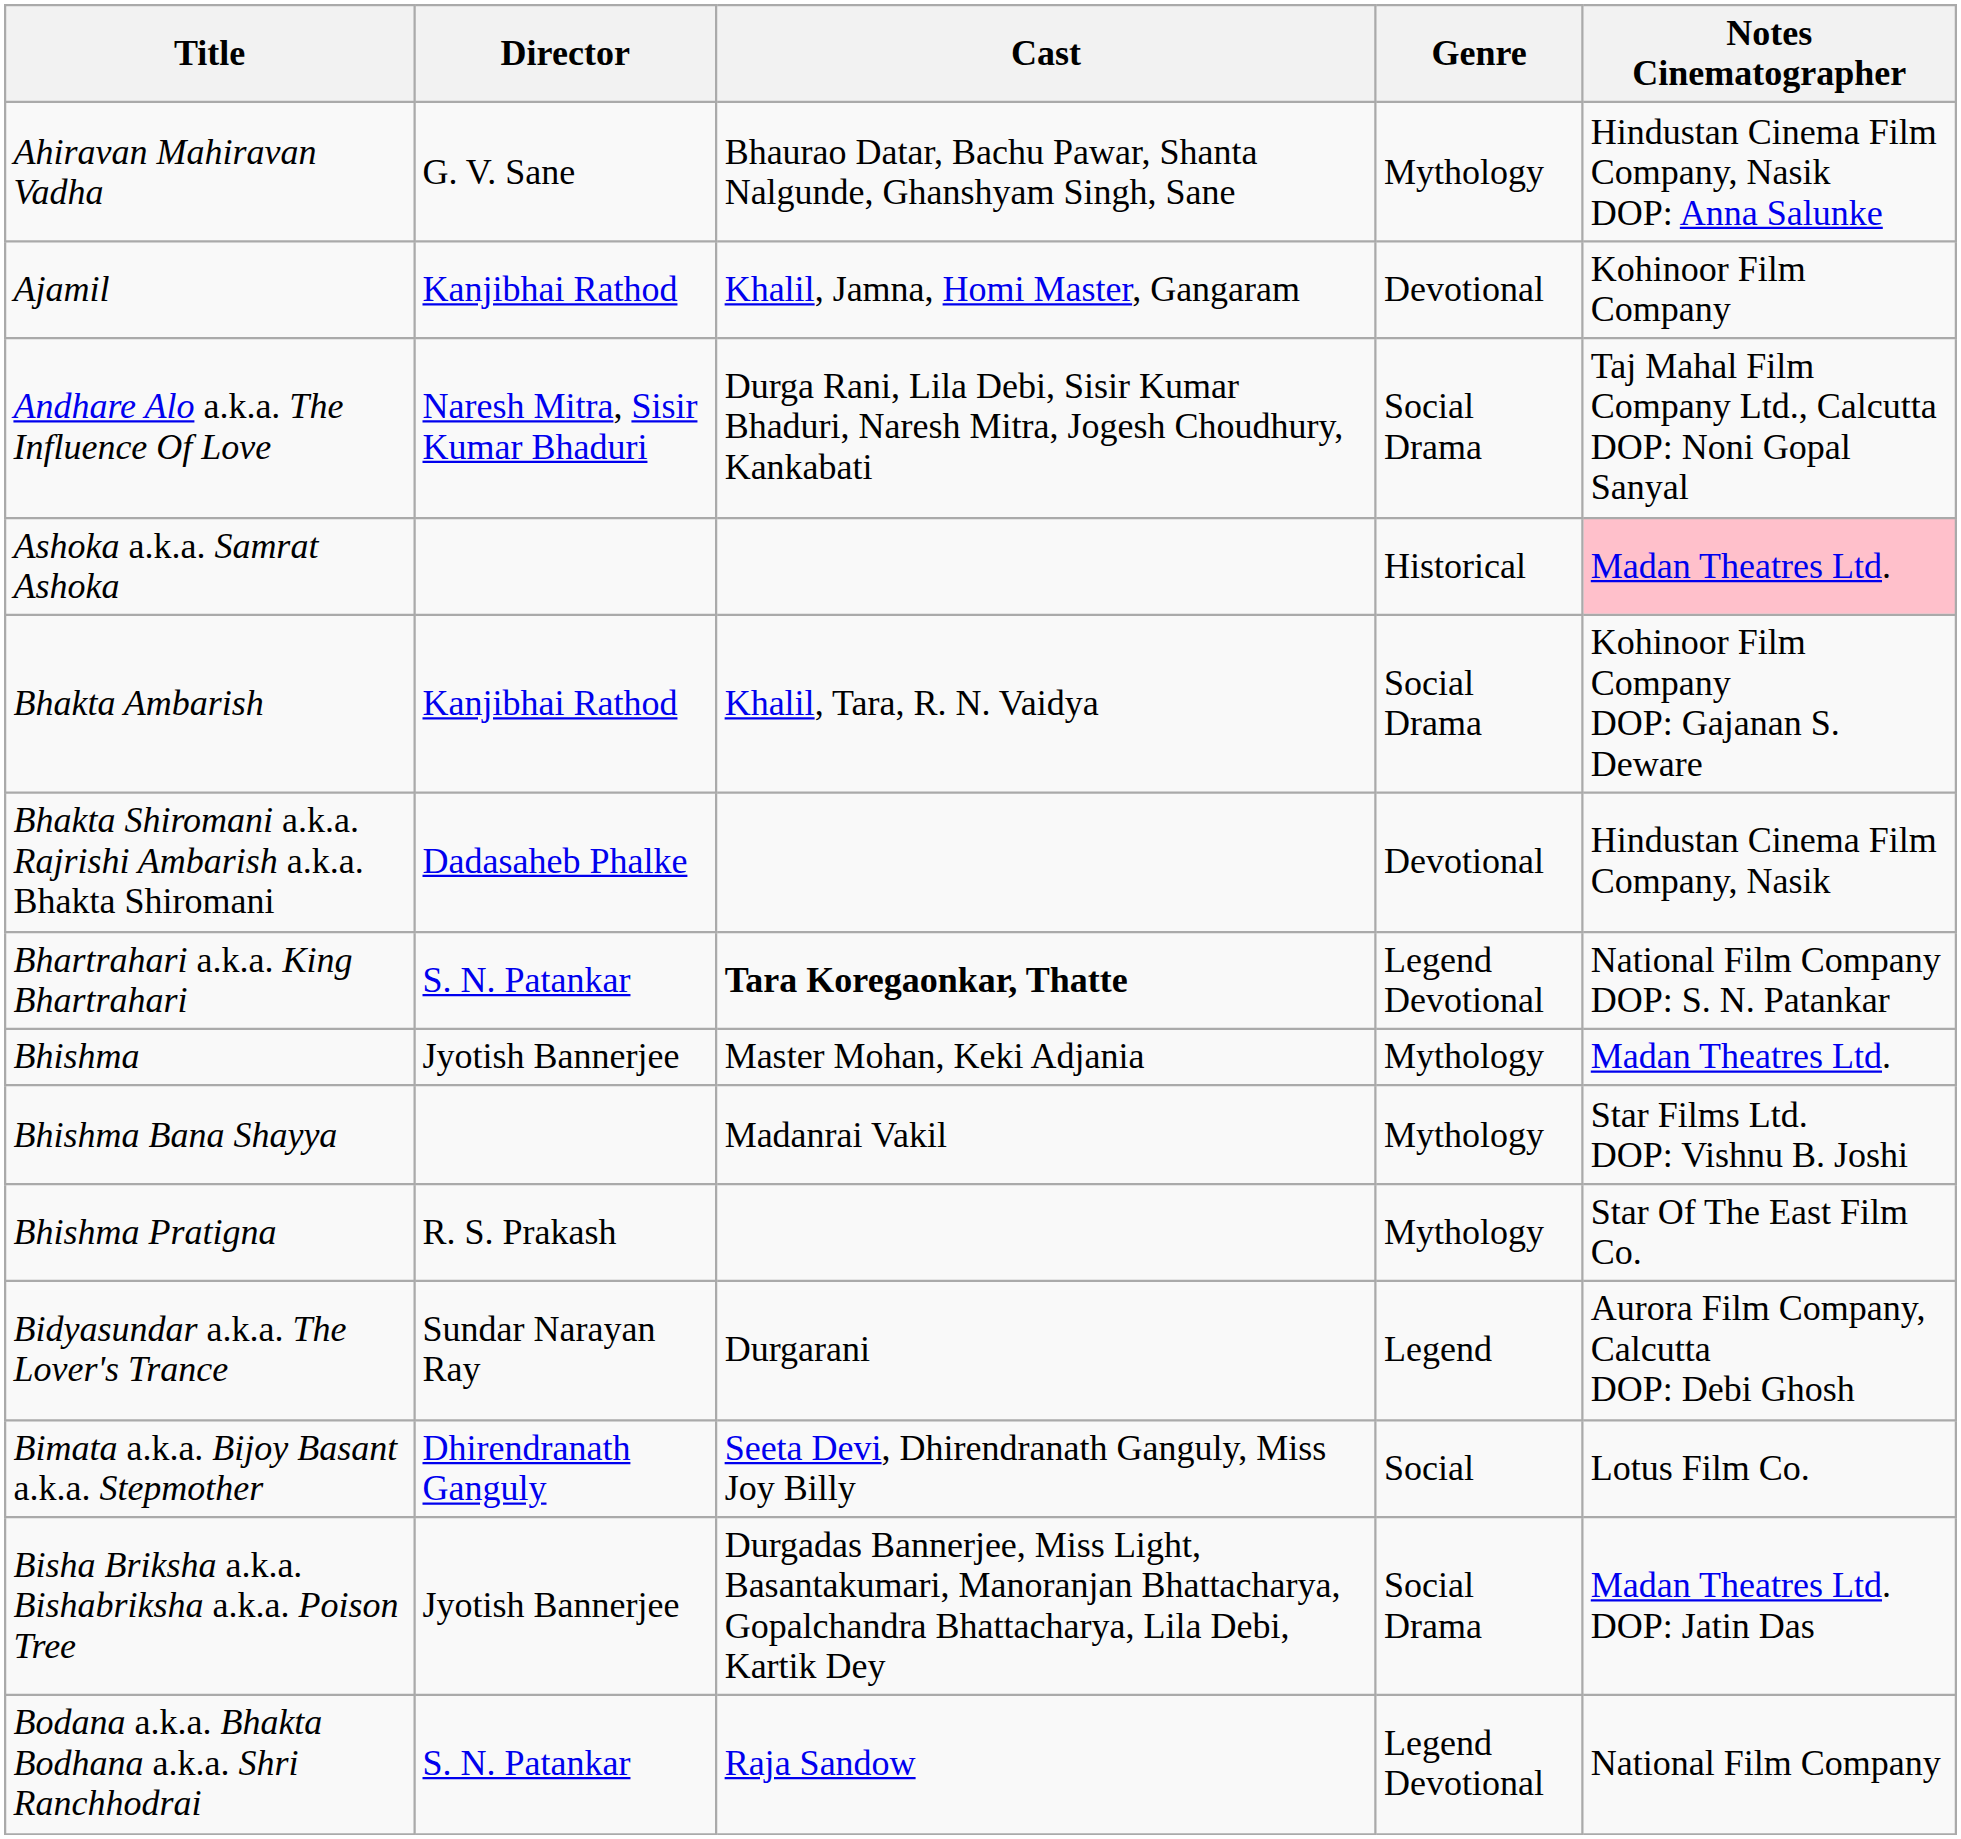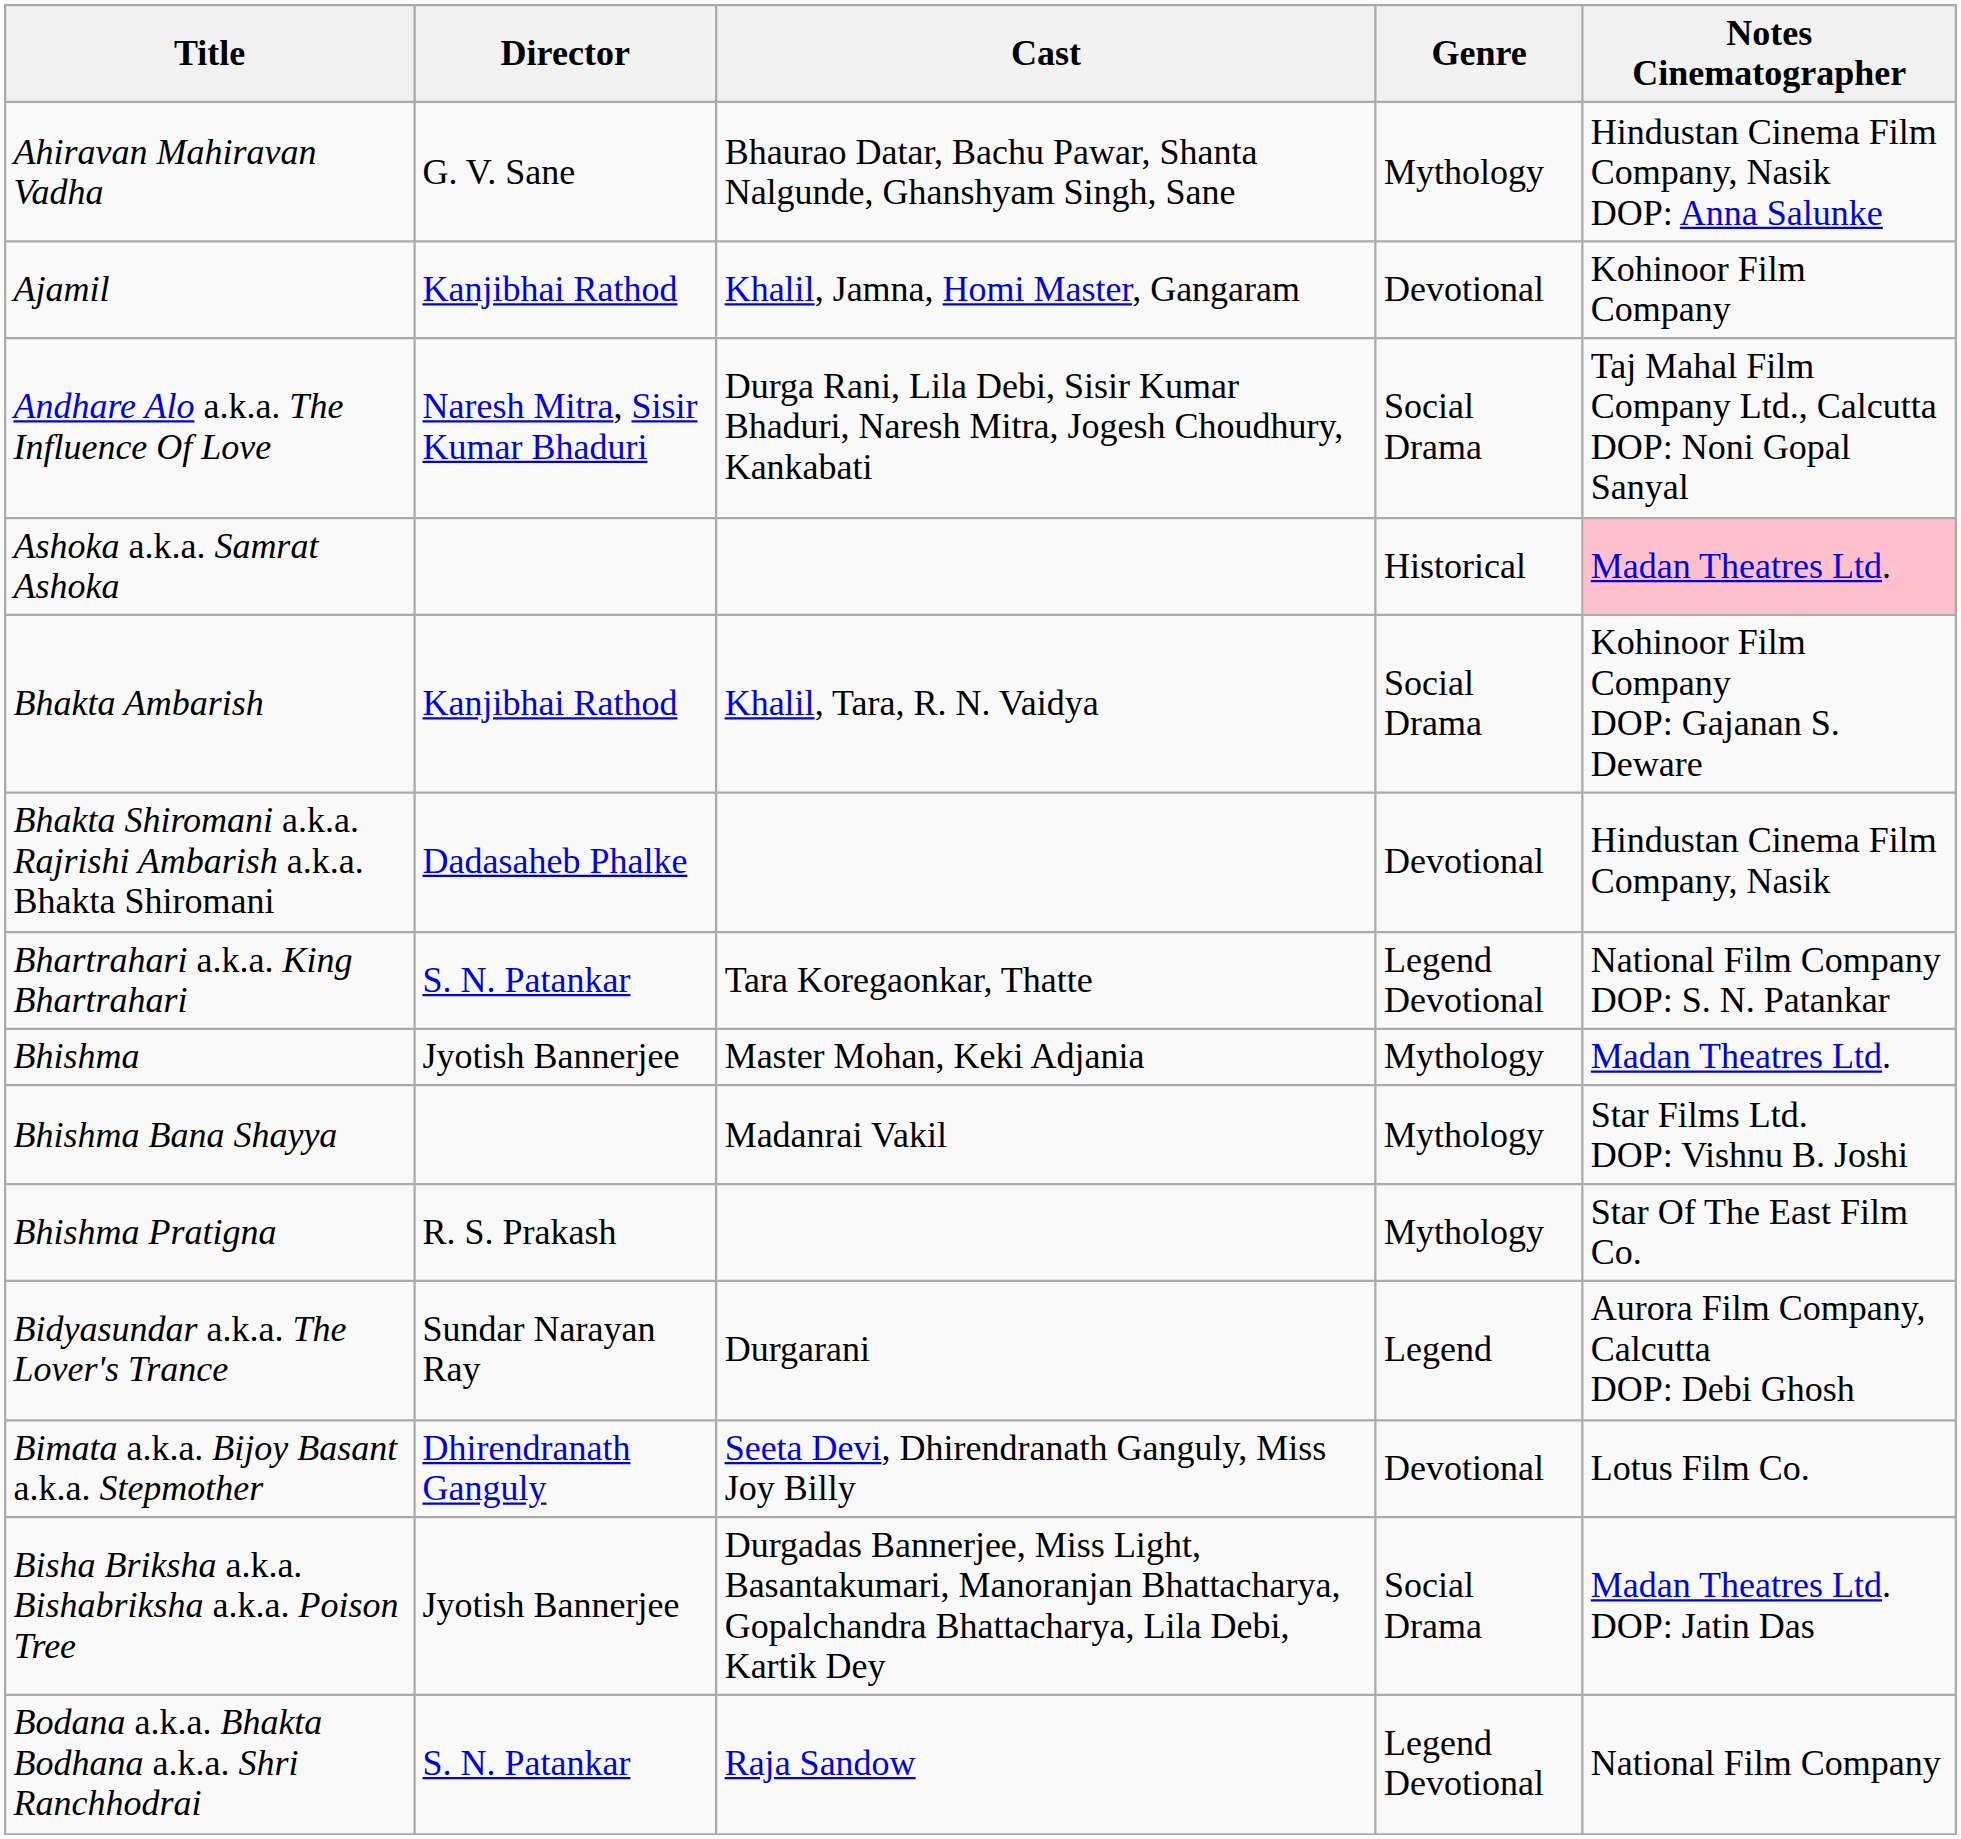 <table class="wikitable">
 <tr>
 <th>Title</th>
 <th>Director</th>
 <th>Cast</th>
 <th>Genre</th>
 <th>Notes<br>Cinematographer</th>
 </tr>
 <tr>
 <td><em>Ahiravan Mahiravan Vadha</em></td>
 <td>G. V. Sane</td>
 <td>Bhaurao Datar, Bachu Pawar, Shanta Nalgunde, Ghanshyam Singh, Sane</td>
 <td>Mythology</td>
 <td>Hindustan Cinema Film Company, Nasik<br>DOP: <a href='#'>Anna Salunke</a></td>
 </tr>
 <tr>
 <td><em>Ajamil</em></td>
 <td><a href='#'>Kanjibhai Rathod</a></td>
 <td><a href='#'>Khalil</a>, Jamna, <a href='#'>Homi Master</a>, Gangaram</td>
 <td>Devotional</td>
 <td>Kohinoor Film Company</td>
 </tr>
 <tr>
 <td><em><a href='#'>Andhare Alo</a></em> a.k.a. <em>The Influence Of Love</em></td>
 <td><a href='#'>Naresh Mitra</a>, <a href='#'>Sisir Kumar Bhaduri</a></td>
 <td>Durga Rani, Lila Debi, Sisir Kumar Bhaduri, Naresh Mitra, Jogesh Choudhury, Kankabati</td>
 <td>Social Drama</td>
 <td>Taj Mahal Film Company Ltd., Calcutta<br>DOP: Noni Gopal Sanyal</td>
 </tr>
 <tr>
 <td><em>Ashoka</em> a.k.a. <em>Samrat Ashoka</em></td>
 <td></td>
 <td></td>
 <td>Historical</td>
 <td style="background: pink;"><a href='#'>Madan Theatres Ltd</a>.</td>
 </tr>
 <tr>
 <td><em>Bhakta Ambarish</em></td>
 <td><a href='#'>Kanjibhai Rathod</a></td>
 <td><a href='#'>Khalil</a>, Tara, R. N. Vaidya</td>
 <td>Social Drama</td>
 <td>Kohinoor Film Company<br>DOP: Gajanan S. Deware</td>
 </tr>
 <tr>
 <td><em>Bhakta Shiromani</em> a.k.a. <em>Rajrishi Ambarish</em> a.k.a. Bhakta Shiromani</td>
 <td><a href='#'>Dadasaheb Phalke</a></td>
 <td></td>
 <td>Devotional</td>
 <td>Hindustan Cinema Film Company, Nasik</td>
 </tr>
 <tr>
 <td><em>Bhartrahari</em> a.k.a. <em>King Bhartrahari</em></td>
 <td><a href='#'>S. N. Patankar</a></td>
-<td><strong>Tara Koregaonkar, Thatte</strong></td>
+<td>Tara Koregaonkar, Thatte</td>
 <td>Legend Devotional</td>
 <td>National Film Company<br>DOP: S. N. Patankar</td>
 </tr>
 <tr>
 <td><em>Bhishma</em></td>
 <td>Jyotish Bannerjee</td>
 <td>Master Mohan, Keki Adjania</td>
 <td>Mythology</td>
 <td><a href='#'>Madan Theatres Ltd</a>.</td>
 </tr>
 <tr>
 <td><em>Bhishma Bana Shayya</em></td>
 <td></td>
 <td>Madanrai Vakil</td>
 <td>Mythology</td>
 <td>Star Films Ltd.<br>DOP: Vishnu B. Joshi</td>
 </tr>
 <tr>
 <td><em>Bhishma Pratigna</em></td>
 <td>R. S. Prakash</td>
 <td></td>
 <td>Mythology</td>
 <td>Star Of The East Film Co.</td>
 </tr>
 <tr>
 <td><em>Bidyasundar</em> a.k.a. <em>The Lover's Trance</em></td>
 <td>Sundar Narayan Ray</td>
 <td>Durgarani</td>
 <td>Legend</td>
 <td>Aurora Film Company, Calcutta<br>DOP: Debi Ghosh</td>
 </tr>
 <tr>
 <td><em>Bimata</em> a.k.a. <em>Bijoy Basant</em> a.k.a. <em>Stepmother</em></td>
 <td><a href='#'>Dhirendranath Ganguly</a></td>
 <td><a href='#'>Seeta Devi</a>, Dhirendranath Ganguly, Miss Joy Billy</td>
-<td>Social</td>
+<td>Devotional</td>
 <td>Lotus Film Co.</td>
 </tr>
 <tr>
 <td><em>Bisha Briksha</em> a.k.a. <em>Bishabriksha</em> a.k.a. <em>Poison Tree</em></td>
 <td>Jyotish Bannerjee</td>
 <td>Durgadas Bannerjee, Miss Light, Basantakumari, Manoranjan Bhattacharya, Gopalchandra Bhattacharya, Lila Debi, Kartik Dey</td>
 <td>Social Drama</td>
 <td><a href='#'>Madan Theatres Ltd</a>.<br>DOP: Jatin Das</td>
 </tr>
 <tr>
 <td><em>Bodana</em> a.k.a. <em>Bhakta Bodhana</em> a.k.a. <em>Shri Ranchhodrai</em></td>
 <td><a href='#'>S. N. Patankar</a></td>
 <td><a href='#'>Raja Sandow</a></td>
 <td>Legend Devotional</td>
 <td>National Film Company</td>
 </tr>
 </table>
